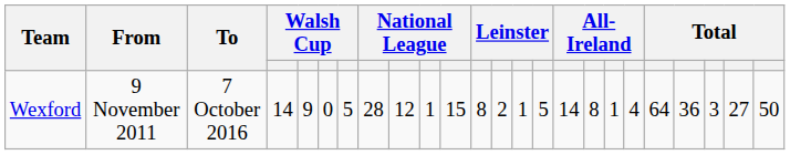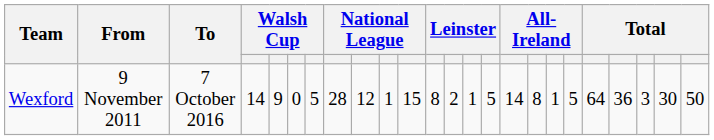 <table class="wikitable" style="text-align:center">
 <tr>
 <th rowspan="2">Team</th>
 <th rowspan="2">From</th>
 <th rowspan="2">To</th>
 <th colspan="4"><a href='#'>Walsh Cup</a></th>
 <th colspan="4"><a href='#'>National League</a></th>
 <th colspan="4"><a href='#'>Leinster</a></th>
 <th colspan="4"><a href='#'>All-Ireland</a></th>
 <th colspan="5">Total</th>
 </tr>
 <tr>
 <th></th>
 <th></th>
 <th></th>
 <th></th>
 <th></th>
 <th></th>
 <th></th>
 <th></th>
 <th></th>
 <th></th>
 <th></th>
 <th></th>
 <th></th>
 <th></th>
 <th></th>
 <th></th>
 <th></th>
 <th></th>
 <th></th>
 <th></th>
 <th></th>
 </tr>
 <tr>
 <td rowspan="1"><a href='#'>Wexford</a></td>
 <td>9 November 2011</td>
 <td>7 October 2016</td>
 <td>14</td>
 <td>9</td>
 <td>0</td>
 <td>5</td>
 <td>28</td>
 <td>12</td>
 <td>1</td>
 <td>15</td>
 <td>8</td>
 <td>2</td>
 <td>1</td>
 <td>5</td>
 <td>14</td>
 <td>8</td>
 <td>1</td>
-<td>4</td>
+<td>5</td>
 <td>64</td>
 <td>36</td>
 <td>3</td>
-<td>27</td>
+<td>30</td>
 <td>50</td>
 </tr>
 </table>
